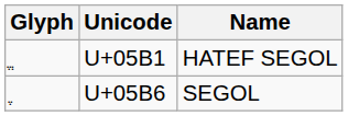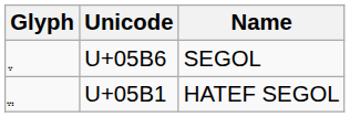 <table class="wikitable">
 <tr>
 <th>Glyph</th>
 <th>Unicode</th>
 <th>Name</th>
 </tr>
 <tr>
+<td><span>ֶ</span></td>
+<td>U+05B6</td>
+<td>SEGOL</td>
+</tr>
+<tr>
 <td><span>ֱ</span></td>
 <td>U+05B1</td>
 <td>HATEF SEGOL</td>
 </tr>
-<tr>
-<td><span>ֶ</span></td>
-<td>U+05B6</td>
-<td>SEGOL</td>
-</tr>
 </table>
